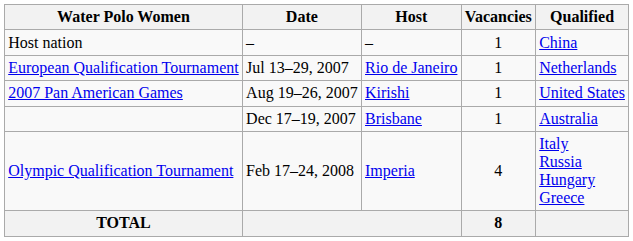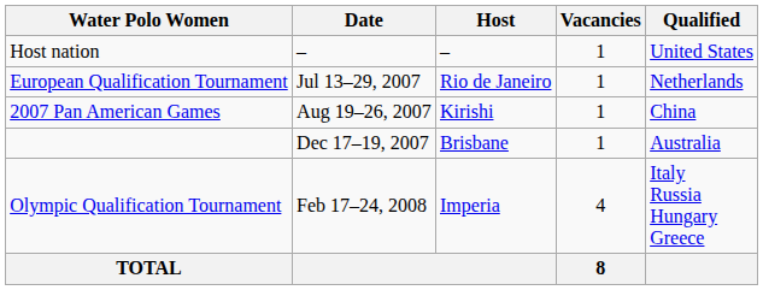 <table class="wikitable">
 <tr>
 <th>Water Polo Women</th>
 <th>Date</th>
 <th>Host</th>
 <th>Vacancies</th>
 <th>Qualified</th>
 </tr>
 <tr>
 <td>Host nation</td>
 <td>–</td>
 <td>–</td>
 <td align="center">1</td>
-<td> <a href='#'>China</a></td>
+<td> <a href='#'>United States</a></td>
 </tr>
 <tr>
 <td><a href='#'>European Qualification Tournament</a></td>
 <td>Jul 13–29, 2007</td>
 <td> <a href='#'>Rio de Janeiro</a></td>
 <td align="center">1</td>
 <td> <a href='#'>Netherlands</a></td>
 </tr>
 <tr>
 <td><a href='#'>2007 Pan American Games</a></td>
 <td>Aug 19–26, 2007</td>
 <td> <a href='#'>Kirishi</a></td>
 <td align="center">1</td>
-<td> <a href='#'>United States</a></td>
+<td> <a href='#'>China</a></td>
 </tr>
 <tr>
 <td></td>
 <td>Dec 17–19, 2007</td>
 <td> <a href='#'>Brisbane</a></td>
 <td align="center">1</td>
 <td> <a href='#'>Australia</a></td>
 </tr>
 <tr>
 <td><a href='#'>Olympic Qualification Tournament</a></td>
 <td>Feb 17–24, 2008</td>
 <td> <a href='#'>Imperia</a></td>
 <td align="center">4</td>
 <td> <a href='#'>Italy</a><br> <a href='#'>Russia</a> <br> <a href='#'>Hungary</a><br> <a href='#'>Greece</a></td>
 </tr>
 <tr>
 <th>TOTAL</th>
 <th colspan="2"></th>
 <th>8</th>
 <th></th>
 </tr>
 </table>
